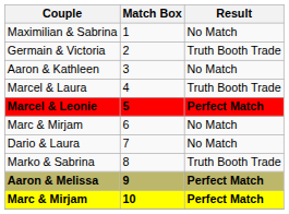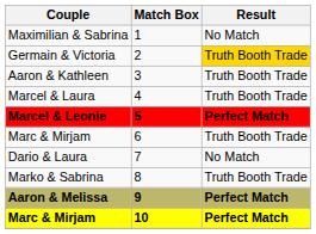 <table class="wikitable">
 <tr valign="bottom">
 <th>Couple</th>
 <th>Match Box</th>
 <th>Result</th>
 </tr>
 <tr valign="top">
 <td>Maximilian & Sabrina</td>
 <td>1</td>
 <td>No Match</td>
 </tr>
 <tr valign="top">
 <td>Germain & Victoria</td>
 <td>2</td>
-<td>Truth Booth Trade</td>
+<td style="background: gold;">Truth Booth Trade</td>
 </tr>
 <tr valign="top">
 <td>Aaron & Kathleen</td>
 <td>3</td>
-<td>No Match</td>
+<td>Truth Booth Trade</td>
 </tr>
 <tr valign="top">
 <td>Marcel & Laura</td>
 <td>4</td>
 <td>Truth Booth Trade</td>
 </tr>
 <tr>
 <td style="background:red"><strong>Marcel & Leonie</strong></td>
 <td style="background:red"><strong>5</strong></td>
 <td style="background:red"><strong>Perfect Match</strong></td>
 </tr>
 <tr valign="top">
 <td>Marc & Mirjam</td>
 <td>6</td>
-<td>No Match</td>
+<td>Truth Booth Trade</td>
 </tr>
 <tr>
 <td>Dario & Laura</td>
 <td>7</td>
 <td>No Match</td>
 </tr>
 <tr>
 <td>Marko & Sabrina</td>
 <td>8</td>
 <td>Truth Booth Trade</td>
 </tr>
 <tr>
 <td style="background:darkkhaki"><strong>Aaron & Melissa</strong></td>
 <td style="background:darkkhaki"><strong>9</strong></td>
 <td style="background:darkkhaki"><strong>Perfect Match</strong></td>
 </tr>
 <tr>
 <td style="background:yellow"><strong>Marc & Mirjam</strong></td>
 <td style="background:yellow"><strong>10</strong></td>
 <td style="background:yellow"><strong>Perfect Match</strong></td>
 </tr>
 <tr>
 </tr>
 </table>
